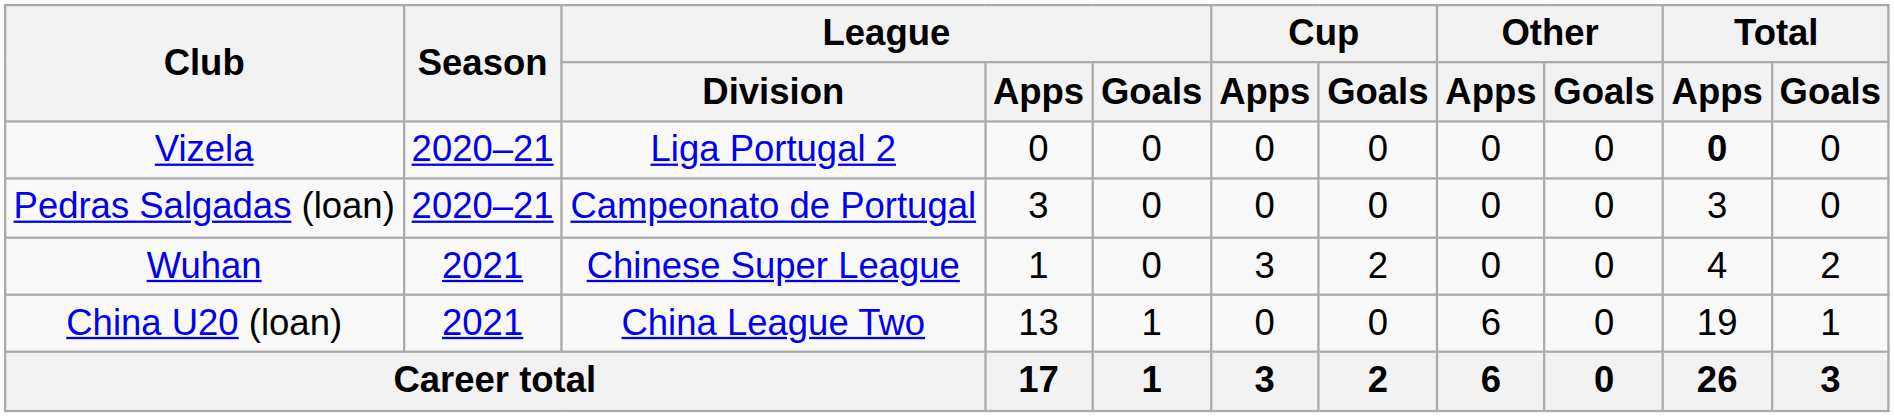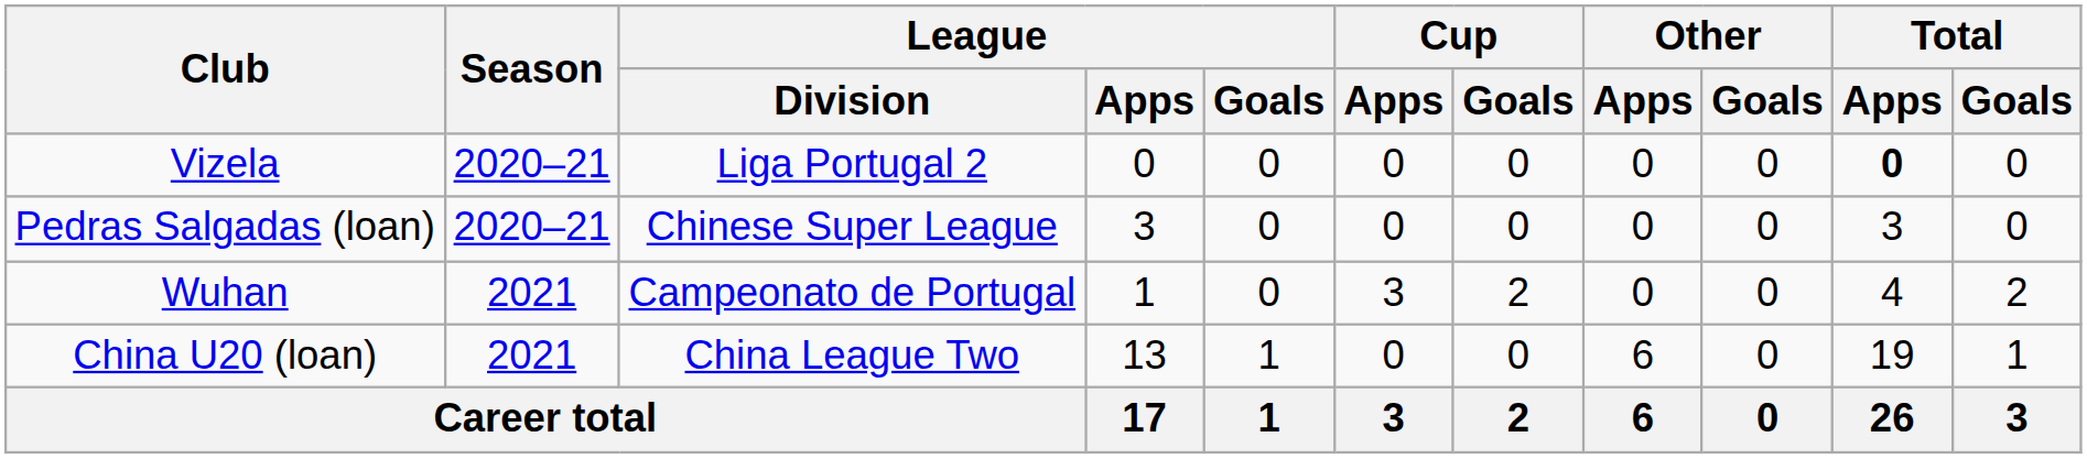 <table class="wikitable" style="text-align: center">
 <tr>
 <th rowspan="2">Club</th>
 <th rowspan="2">Season</th>
 <th colspan="3">League</th>
 <th colspan="2">Cup</th>
 <th colspan="2">Other</th>
 <th colspan="2">Total</th>
 </tr>
 <tr>
 <th>Division</th>
 <th>Apps</th>
 <th>Goals</th>
 <th>Apps</th>
 <th>Goals</th>
 <th>Apps</th>
 <th>Goals</th>
 <th>Apps</th>
 <th>Goals</th>
 </tr>
 <tr>
 <td><a href='#'>Vizela</a></td>
 <td><a href='#'>2020–21</a></td>
 <td><a href='#'>Liga Portugal 2</a></td>
 <td>0</td>
 <td>0</td>
 <td>0</td>
 <td>0</td>
 <td>0</td>
 <td>0</td>
 <td><strong>0</strong></td>
 <td>0</td>
 </tr>
 <tr>
 <td><a href='#'>Pedras Salgadas</a> (loan)</td>
 <td><a href='#'>2020–21</a></td>
-<td><a href='#'>Campeonato de Portugal</a></td>
+<td><a href='#'>Chinese Super League</a></td>
 <td>3</td>
 <td>0</td>
 <td>0</td>
 <td>0</td>
 <td>0</td>
 <td>0</td>
 <td>3</td>
 <td>0</td>
 </tr>
 <tr>
 <td><a href='#'>Wuhan</a></td>
 <td><a href='#'>2021</a></td>
-<td><a href='#'>Chinese Super League</a></td>
+<td><a href='#'>Campeonato de Portugal</a></td>
 <td>1</td>
 <td>0</td>
 <td>3</td>
 <td>2</td>
 <td>0</td>
 <td>0</td>
 <td>4</td>
 <td>2</td>
 </tr>
 <tr>
 <td><a href='#'>China U20</a> (loan)</td>
 <td><a href='#'>2021</a></td>
 <td><a href='#'>China League Two</a></td>
 <td>13</td>
 <td>1</td>
 <td>0</td>
 <td>0</td>
 <td>6</td>
 <td>0</td>
 <td>19</td>
 <td>1</td>
 </tr>
 <tr>
 <th colspan=3>Career total</th>
 <th>17</th>
 <th>1</th>
 <th>3</th>
 <th>2</th>
 <th>6</th>
 <th>0</th>
 <th>26</th>
 <th>3</th>
 </tr>
 </table>
